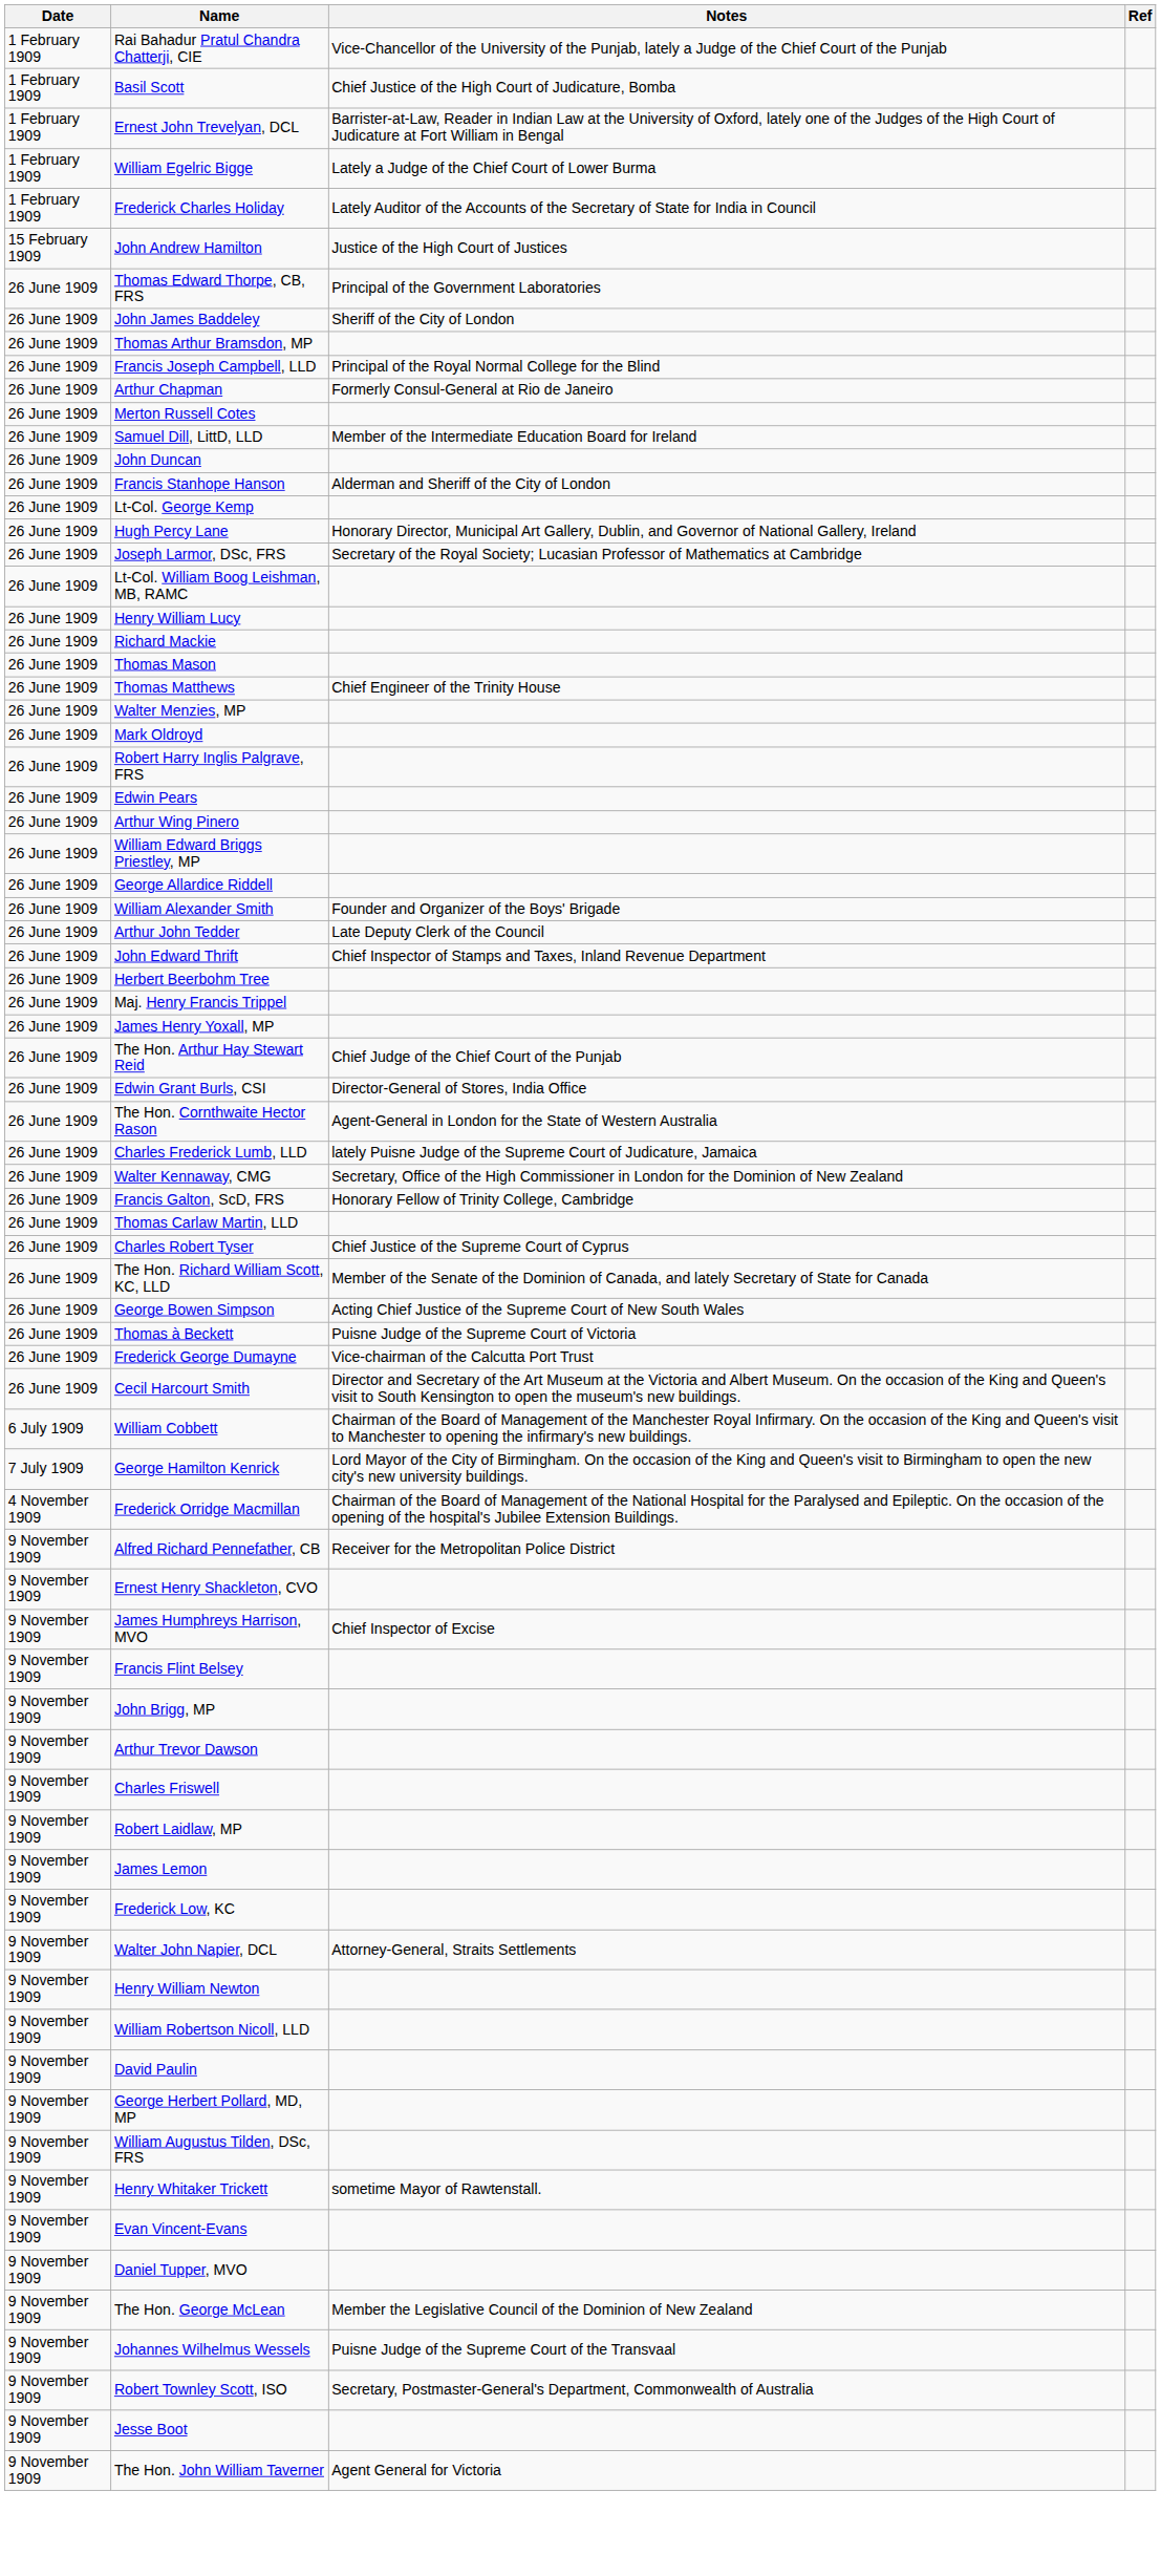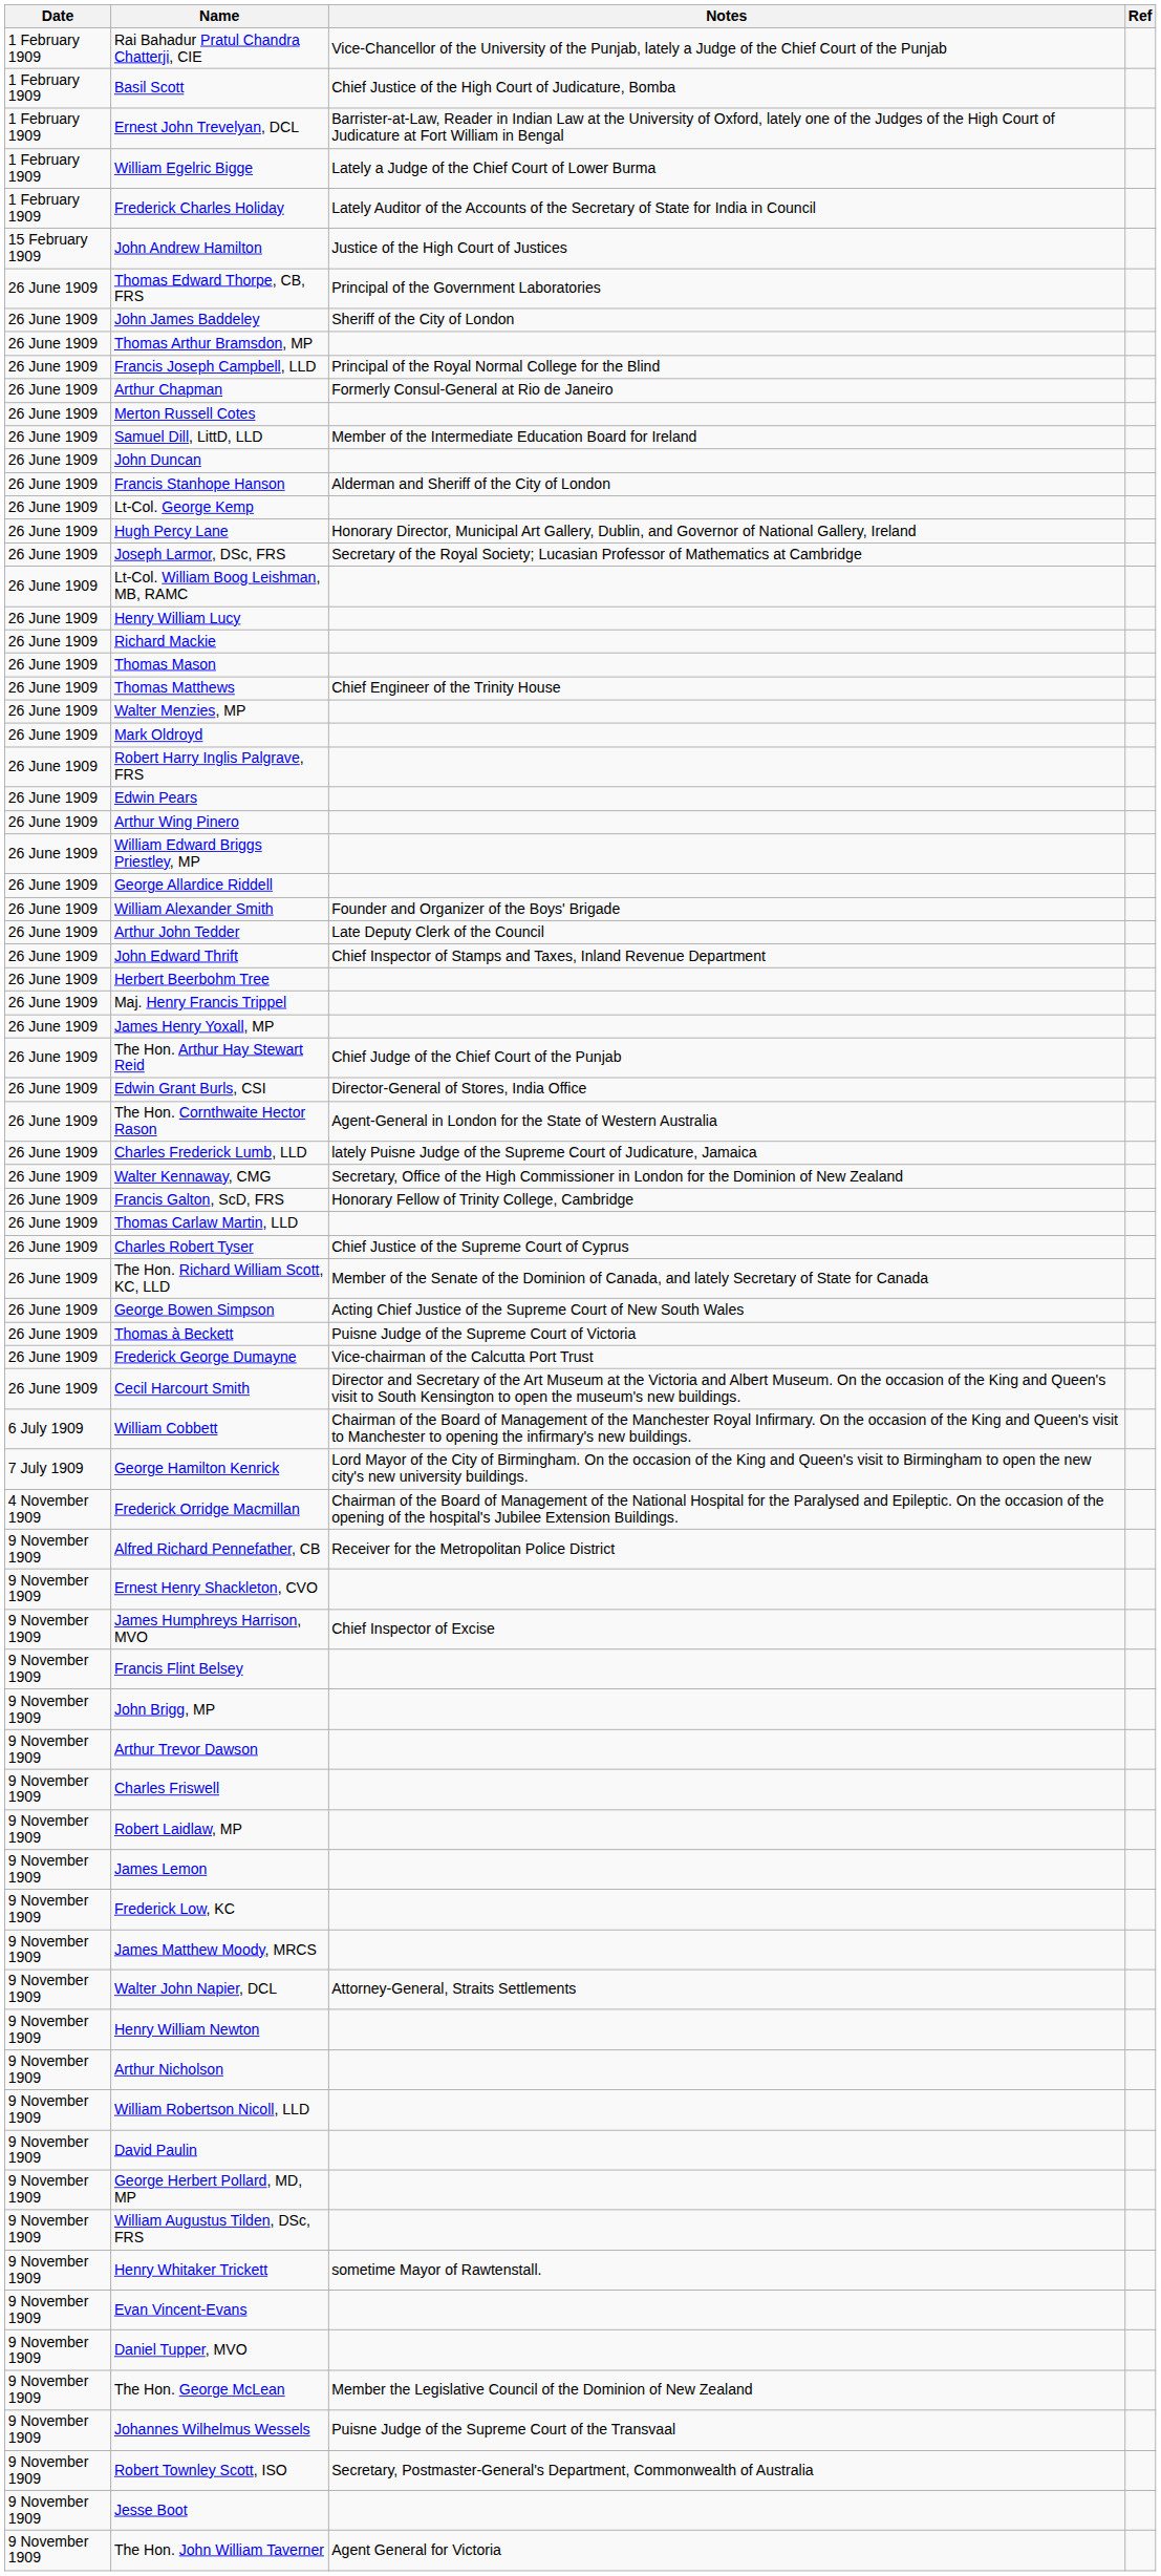 <table class="wikitable">
 <tr>
 <th>Date</th>
 <th>Name</th>
 <th>Notes</th>
 <th>Ref</th>
 </tr>
 <tr>
 <td>1 February 1909</td>
 <td>Rai Bahadur <a href='#'>Pratul Chandra Chatterji</a>, CIE</td>
 <td>Vice-Chancellor of the University of the Punjab, lately a Judge of the Chief Court of the Punjab</td>
 <td></td>
 </tr>
 <tr>
 <td>1 February 1909</td>
 <td><a href='#'>Basil Scott</a></td>
 <td>Chief Justice of the High Court of Judicature, Bomba</td>
 <td></td>
 </tr>
 <tr>
 <td>1 February 1909</td>
 <td><a href='#'>Ernest John Trevelyan</a>, DCL</td>
 <td>Barrister-at-Law, Reader in Indian Law at the University of Oxford, lately one of the Judges of the High Court of Judicature at Fort William in Bengal</td>
 <td></td>
 </tr>
 <tr>
 <td>1 February 1909</td>
 <td><a href='#'>William Egelric Bigge</a></td>
 <td>Lately a Judge of the Chief Court of Lower Burma</td>
 <td></td>
 </tr>
 <tr>
 <td>1 February 1909</td>
 <td><a href='#'>Frederick Charles Holiday</a></td>
 <td>Lately Auditor of the Accounts of the Secretary of State for India in Council</td>
 <td></td>
 </tr>
 <tr>
 <td>15 February 1909</td>
 <td><a href='#'>John Andrew Hamilton</a></td>
 <td>Justice of the High Court of Justices</td>
 <td></td>
 </tr>
 <tr>
 <td>26 June 1909</td>
 <td><a href='#'>Thomas Edward Thorpe</a>, CB, FRS</td>
 <td>Principal of the Government Laboratories</td>
 <td></td>
 </tr>
 <tr>
 <td>26 June 1909</td>
 <td><a href='#'>John James Baddeley</a></td>
 <td>Sheriff of the City of London</td>
 <td></td>
 </tr>
 <tr>
 <td>26 June 1909</td>
 <td><a href='#'>Thomas Arthur Bramsdon</a>, MP</td>
 <td></td>
 <td></td>
 </tr>
 <tr>
 <td>26 June 1909</td>
 <td><a href='#'>Francis Joseph Campbell</a>, LLD</td>
 <td>Principal of the Royal Normal College for the Blind</td>
 <td></td>
 </tr>
 <tr>
 <td>26 June 1909</td>
 <td><a href='#'>Arthur Chapman</a></td>
 <td>Formerly Consul-General at Rio de Janeiro</td>
 <td></td>
 </tr>
 <tr>
 <td>26 June 1909</td>
 <td><a href='#'>Merton Russell Cotes</a></td>
 <td></td>
 <td></td>
 </tr>
 <tr>
 <td>26 June 1909</td>
 <td><a href='#'>Samuel Dill</a>, LittD, LLD</td>
 <td>Member of the Intermediate Education Board for Ireland</td>
 <td></td>
 </tr>
 <tr>
 <td>26 June 1909</td>
 <td><a href='#'>John Duncan</a></td>
 <td></td>
 <td></td>
 </tr>
 <tr>
 <td>26 June 1909</td>
 <td><a href='#'>Francis Stanhope Hanson</a></td>
 <td>Alderman and Sheriff of the City of London</td>
 <td></td>
 </tr>
 <tr>
 <td>26 June 1909</td>
 <td>Lt-Col. <a href='#'>George Kemp</a></td>
 <td></td>
 <td></td>
 </tr>
 <tr>
 <td>26 June 1909</td>
 <td><a href='#'>Hugh Percy Lane</a></td>
 <td>Honorary Director, Municipal Art Gallery, Dublin, and Governor of National Gallery, Ireland</td>
 <td></td>
 </tr>
 <tr>
 <td>26 June 1909</td>
 <td><a href='#'>Joseph Larmor</a>, DSc, FRS</td>
 <td>Secretary of the Royal Society; Lucasian Professor of Mathematics at Cambridge</td>
 <td></td>
 </tr>
 <tr>
 <td>26 June 1909</td>
 <td>Lt-Col. <a href='#'>William Boog Leishman</a>, MB, RAMC</td>
 <td></td>
 <td></td>
 </tr>
 <tr>
 <td>26 June 1909</td>
 <td><a href='#'>Henry William Lucy</a></td>
 <td></td>
 <td></td>
 </tr>
 <tr>
 <td>26 June 1909</td>
 <td><a href='#'>Richard Mackie</a></td>
 <td></td>
 <td></td>
 </tr>
 <tr>
 <td>26 June 1909</td>
 <td><a href='#'>Thomas Mason</a></td>
 <td></td>
 <td></td>
 </tr>
 <tr>
 <td>26 June 1909</td>
 <td><a href='#'>Thomas Matthews</a></td>
 <td>Chief Engineer of the Trinity House</td>
 <td></td>
 </tr>
 <tr>
 <td>26 June 1909</td>
 <td><a href='#'>Walter Menzies</a>, MP</td>
 <td></td>
 <td></td>
 </tr>
 <tr>
 <td>26 June 1909</td>
 <td><a href='#'>Mark Oldroyd</a></td>
 <td></td>
 <td></td>
 </tr>
 <tr>
 <td>26 June 1909</td>
 <td><a href='#'>Robert Harry Inglis Palgrave</a>, FRS</td>
 <td></td>
 <td></td>
 </tr>
 <tr>
 <td>26 June 1909</td>
 <td><a href='#'>Edwin Pears</a></td>
 <td></td>
 <td></td>
 </tr>
 <tr>
 <td>26 June 1909</td>
 <td><a href='#'>Arthur Wing Pinero</a></td>
 <td></td>
 <td></td>
 </tr>
 <tr>
 <td>26 June 1909</td>
 <td><a href='#'>William Edward Briggs Priestley</a>, MP</td>
 <td></td>
 <td></td>
 </tr>
 <tr>
 <td>26 June 1909</td>
 <td><a href='#'>George Allardice Riddell</a></td>
 <td></td>
 <td></td>
 </tr>
 <tr>
 <td>26 June 1909</td>
 <td><a href='#'>William Alexander Smith</a></td>
 <td>Founder and Organizer of the Boys' Brigade</td>
 <td></td>
 </tr>
 <tr>
 <td>26 June 1909</td>
 <td><a href='#'>Arthur John Tedder</a></td>
 <td>Late Deputy Clerk of the Council</td>
 <td></td>
 </tr>
 <tr>
 <td>26 June 1909</td>
 <td><a href='#'>John Edward Thrift</a></td>
 <td>Chief Inspector of Stamps and Taxes, Inland Revenue Department</td>
 <td></td>
 </tr>
 <tr>
 <td>26 June 1909</td>
 <td><a href='#'>Herbert Beerbohm Tree</a></td>
 <td></td>
 <td></td>
 </tr>
 <tr>
 <td>26 June 1909</td>
 <td>Maj. <a href='#'>Henry Francis Trippel</a></td>
 <td></td>
 <td></td>
 </tr>
 <tr>
 <td>26 June 1909</td>
 <td><a href='#'>James Henry Yoxall</a>, MP</td>
 <td></td>
 <td></td>
 </tr>
 <tr>
 <td>26 June 1909</td>
 <td>The Hon. <a href='#'>Arthur Hay Stewart Reid</a></td>
 <td>Chief Judge of the Chief Court of the Punjab</td>
 <td></td>
 </tr>
 <tr>
 <td>26 June 1909</td>
 <td><a href='#'>Edwin Grant Burls</a>, CSI</td>
 <td>Director-General of Stores, India Office</td>
 <td></td>
 </tr>
 <tr>
 <td>26 June 1909</td>
 <td>The Hon. <a href='#'>Cornthwaite Hector Rason</a></td>
 <td>Agent-General in London for the State of Western Australia</td>
 <td></td>
 </tr>
 <tr>
 <td>26 June 1909</td>
 <td><a href='#'>Charles Frederick Lumb</a>, LLD</td>
 <td>lately Puisne Judge of the Supreme Court of Judicature, Jamaica</td>
 <td></td>
 </tr>
 <tr>
 <td>26 June 1909</td>
 <td><a href='#'>Walter Kennaway</a>, CMG</td>
 <td>Secretary, Office of the High Commissioner in London for the Dominion of New Zealand</td>
 <td></td>
 </tr>
 <tr>
 <td>26 June 1909</td>
 <td><a href='#'>Francis Galton</a>, ScD, FRS</td>
 <td>Honorary Fellow of Trinity College, Cambridge</td>
 <td></td>
 </tr>
 <tr>
 <td>26 June 1909</td>
 <td><a href='#'>Thomas Carlaw Martin</a>, LLD</td>
 <td></td>
 <td></td>
 </tr>
 <tr>
 <td>26 June 1909</td>
 <td><a href='#'>Charles Robert Tyser</a></td>
 <td>Chief Justice of the Supreme Court of Cyprus</td>
 <td></td>
 </tr>
 <tr>
 <td>26 June 1909</td>
 <td>The Hon. <a href='#'>Richard William Scott</a>, KC, LLD</td>
 <td>Member of the Senate of the Dominion of Canada, and lately Secretary of State for Canada</td>
 <td></td>
 </tr>
 <tr>
 <td>26 June 1909</td>
 <td><a href='#'>George Bowen Simpson</a></td>
 <td>Acting Chief Justice of the Supreme Court of New South Wales</td>
 <td></td>
 </tr>
 <tr>
 <td>26 June 1909</td>
 <td><a href='#'>Thomas à Beckett</a></td>
 <td>Puisne Judge of the Supreme Court of Victoria</td>
 <td></td>
 </tr>
 <tr>
 <td>26 June 1909</td>
 <td><a href='#'>Frederick George Dumayne</a></td>
 <td>Vice-chairman of the Calcutta Port Trust</td>
 <td></td>
 </tr>
 <tr>
 <td>26 June 1909</td>
 <td><a href='#'>Cecil Harcourt Smith</a></td>
 <td>Director and Secretary of the Art Museum at the Victoria and Albert Museum. On the occasion of the King and Queen's visit to South Kensington to open the museum's new buildings.</td>
 <td></td>
 </tr>
 <tr>
 <td>6 July 1909</td>
 <td><a href='#'>William Cobbett</a></td>
 <td>Chairman of the Board of Management of the Manchester Royal Infirmary. On the occasion of the King and Queen's visit to Manchester to opening the infirmary's new buildings.</td>
 <td></td>
 </tr>
 <tr>
 <td>7 July 1909</td>
 <td><a href='#'>George Hamilton Kenrick</a></td>
 <td>Lord Mayor of the City of Birmingham. On the occasion of the King and Queen's visit to Birmingham to open the new city's new university buildings.</td>
 <td></td>
 </tr>
 <tr>
 <td>4 November 1909</td>
 <td><a href='#'>Frederick Orridge Macmillan</a></td>
 <td>Chairman of the Board of Management of the National Hospital for the Paralysed and Epileptic. On the occasion of the opening of the hospital's Jubilee Extension Buildings.</td>
 <td></td>
 </tr>
 <tr>
 <td>9 November 1909</td>
 <td><a href='#'>Alfred Richard Pennefather</a>, CB</td>
 <td>Receiver for the Metropolitan Police District</td>
 <td></td>
 </tr>
 <tr>
 <td>9 November 1909</td>
 <td><a href='#'>Ernest Henry Shackleton</a>, CVO</td>
 <td></td>
 <td></td>
 </tr>
 <tr>
 <td>9 November 1909</td>
 <td><a href='#'>James Humphreys Harrison</a>, MVO</td>
 <td>Chief Inspector of Excise</td>
 <td></td>
 </tr>
 <tr>
 <td>9 November 1909</td>
 <td><a href='#'>Francis Flint Belsey</a></td>
 <td></td>
 <td></td>
 </tr>
 <tr>
 <td>9 November 1909</td>
 <td><a href='#'>John Brigg</a>, MP</td>
 <td></td>
 <td></td>
 </tr>
 <tr>
 <td>9 November 1909</td>
 <td><a href='#'>Arthur Trevor Dawson</a></td>
 <td></td>
 <td></td>
 </tr>
 <tr>
 <td>9 November 1909</td>
 <td><a href='#'>Charles Friswell</a></td>
 <td></td>
 <td></td>
 </tr>
 <tr>
 <td>9 November 1909</td>
 <td><a href='#'>Robert Laidlaw</a>, MP</td>
 <td></td>
 <td></td>
 </tr>
 <tr>
 <td>9 November 1909</td>
 <td><a href='#'>James Lemon</a></td>
 <td></td>
 <td></td>
 </tr>
 <tr>
 <td>9 November 1909</td>
 <td><a href='#'>Frederick Low</a>, KC</td>
 <td></td>
 <td></td>
 </tr>
 <tr>
 <td>9 November 1909</td>
+<td><a href='#'>James Matthew Moody</a>, MRCS</td>
+<td></td>
+<td></td>
+</tr>
+<tr>
+<td>9 November 1909</td>
 <td><a href='#'>Walter John Napier</a>, DCL</td>
 <td>Attorney-General, Straits Settlements</td>
 <td></td>
 </tr>
 <tr>
 <td>9 November 1909</td>
 <td><a href='#'>Henry William Newton</a></td>
+<td></td>
+<td></td>
+</tr>
+<tr>
+<td>9 November 1909</td>
+<td><a href='#'>Arthur Nicholson</a></td>
 <td></td>
 <td></td>
 </tr>
 <tr>
 <td>9 November 1909</td>
 <td><a href='#'>William Robertson Nicoll</a>, LLD</td>
 <td></td>
 <td></td>
 </tr>
 <tr>
 <td>9 November 1909</td>
 <td><a href='#'>David Paulin</a></td>
 <td></td>
 <td></td>
 </tr>
 <tr>
 <td>9 November 1909</td>
 <td><a href='#'>George Herbert Pollard</a>, MD, MP</td>
 <td></td>
 <td></td>
 </tr>
 <tr>
 <td>9 November 1909</td>
 <td><a href='#'>William Augustus Tilden</a>, DSc, FRS</td>
 <td></td>
 <td></td>
 </tr>
 <tr>
 <td>9 November 1909</td>
 <td><a href='#'>Henry Whitaker Trickett</a></td>
 <td>sometime Mayor of Rawtenstall.</td>
 <td></td>
 </tr>
 <tr>
 <td>9 November 1909</td>
 <td><a href='#'>Evan Vincent-Evans</a></td>
 <td></td>
 <td></td>
 </tr>
 <tr>
 <td>9 November 1909</td>
 <td><a href='#'>Daniel Tupper</a>, MVO</td>
 <td></td>
 <td></td>
 </tr>
 <tr>
 <td>9 November 1909</td>
 <td>The Hon. <a href='#'>George McLean</a></td>
 <td>Member the Legislative Council of the Dominion of New Zealand</td>
 <td></td>
 </tr>
 <tr>
 <td>9 November 1909</td>
 <td><a href='#'>Johannes Wilhelmus Wessels</a></td>
 <td>Puisne Judge of the Supreme Court of the Transvaal</td>
 <td></td>
 </tr>
 <tr>
 <td>9 November 1909</td>
 <td><a href='#'>Robert Townley Scott</a>, ISO</td>
 <td>Secretary, Postmaster-General's Department, Commonwealth of Australia</td>
 <td></td>
 </tr>
 <tr>
 <td>9 November 1909</td>
 <td><a href='#'>Jesse Boot</a></td>
 <td></td>
 <td></td>
 </tr>
 <tr>
 <td>9 November 1909</td>
 <td>The Hon. <a href='#'>John William Taverner</a></td>
 <td>Agent General for Victoria</td>
 <td></td>
 </tr>
 </table>
